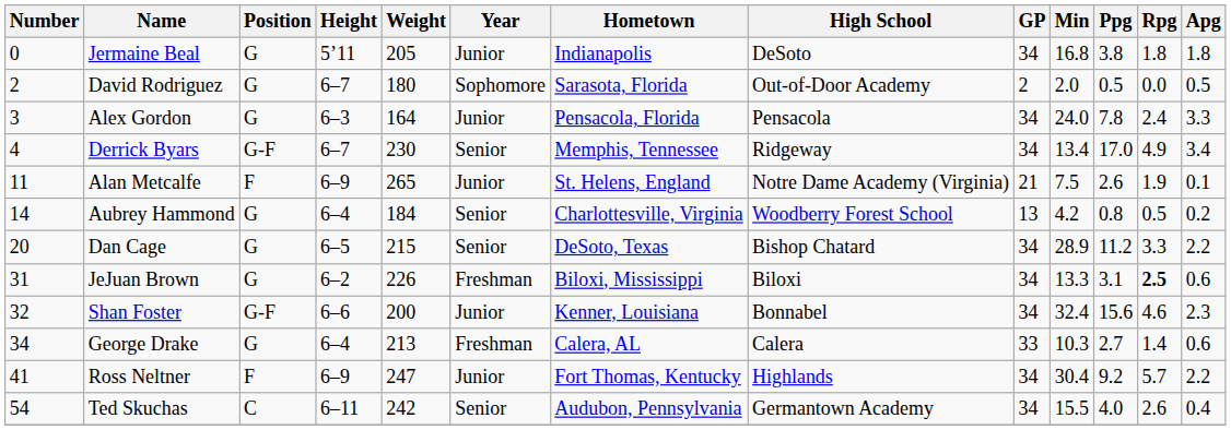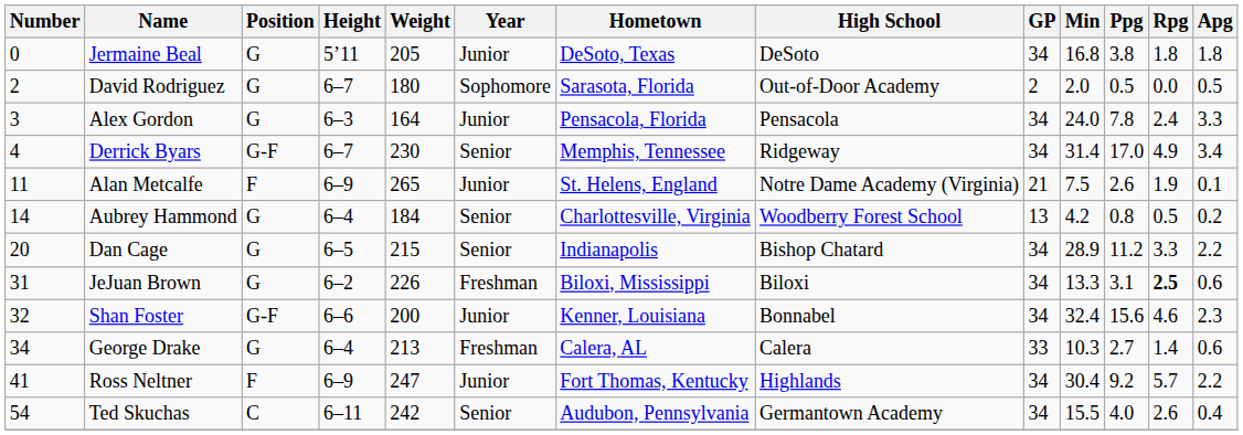 <table class="wikitable" style="font-size: 95%;">
 <tr>
 <th>Number</th>
 <th>Name</th>
 <th>Position</th>
 <th>Height</th>
 <th>Weight</th>
 <th>Year</th>
 <th>Hometown</th>
 <th>High School</th>
 <th>GP</th>
 <th>Min</th>
 <th>Ppg</th>
 <th>Rpg</th>
 <th>Apg</th>
 </tr>
 <tr>
 <td>0</td>
 <td><a href='#'>Jermaine Beal</a></td>
 <td>G</td>
 <td>5’11</td>
 <td>205</td>
 <td>Junior</td>
-<td><a href='#'>Indianapolis</a></td>
+<td><a href='#'>DeSoto, Texas</a></td>
 <td>DeSoto</td>
 <td>34</td>
 <td>16.8</td>
 <td>3.8</td>
 <td>1.8</td>
 <td>1.8</td>
 </tr>
 <tr>
 <td>2</td>
 <td>David Rodriguez</td>
 <td>G</td>
 <td>6–7</td>
 <td>180</td>
 <td>Sophomore</td>
 <td><a href='#'>Sarasota, Florida</a></td>
 <td>Out-of-Door Academy</td>
 <td>2</td>
 <td>2.0</td>
 <td>0.5</td>
 <td>0.0</td>
 <td>0.5</td>
 </tr>
 <tr>
 <td>3</td>
 <td>Alex Gordon</td>
 <td>G</td>
 <td>6–3</td>
 <td>164</td>
 <td>Junior</td>
 <td><a href='#'>Pensacola, Florida</a></td>
 <td>Pensacola</td>
 <td>34</td>
 <td>24.0</td>
 <td>7.8</td>
 <td>2.4</td>
 <td>3.3</td>
 </tr>
 <tr>
 <td>4</td>
 <td><a href='#'>Derrick Byars</a></td>
 <td>G-F</td>
 <td>6–7</td>
 <td>230</td>
 <td>Senior</td>
 <td><a href='#'>Memphis, Tennessee</a></td>
 <td>Ridgeway</td>
 <td>34</td>
-<td>13.4</td>
+<td>31.4</td>
 <td>17.0</td>
 <td>4.9</td>
 <td>3.4</td>
 </tr>
 <tr>
 <td>11</td>
 <td>Alan Metcalfe</td>
 <td>F</td>
 <td>6–9</td>
 <td>265</td>
 <td>Junior</td>
 <td><a href='#'>St. Helens, England</a></td>
 <td>Notre Dame Academy (Virginia)</td>
 <td>21</td>
 <td>7.5</td>
 <td>2.6</td>
 <td>1.9</td>
 <td>0.1</td>
 </tr>
 <tr>
 <td>14</td>
 <td>Aubrey Hammond</td>
 <td>G</td>
 <td>6–4</td>
 <td>184</td>
 <td>Senior</td>
 <td><a href='#'>Charlottesville, Virginia</a></td>
 <td><a href='#'>Woodberry Forest School</a></td>
 <td>13</td>
 <td>4.2</td>
 <td>0.8</td>
 <td>0.5</td>
 <td>0.2</td>
 </tr>
 <tr>
 <td>20</td>
 <td>Dan Cage</td>
 <td>G</td>
 <td>6–5</td>
 <td>215</td>
 <td>Senior</td>
-<td><a href='#'>DeSoto, Texas</a></td>
+<td><a href='#'>Indianapolis</a></td>
 <td>Bishop Chatard</td>
 <td>34</td>
 <td>28.9</td>
 <td>11.2</td>
 <td>3.3</td>
 <td>2.2</td>
 </tr>
 <tr>
 <td>31</td>
 <td>JeJuan Brown</td>
 <td>G</td>
 <td>6–2</td>
 <td>226</td>
 <td>Freshman</td>
 <td><a href='#'>Biloxi, Mississippi</a></td>
 <td>Biloxi</td>
 <td>34</td>
 <td>13.3</td>
 <td>3.1</td>
 <td><strong>2.5</strong></td>
 <td>0.6</td>
 </tr>
 <tr>
 <td>32</td>
 <td><a href='#'>Shan Foster</a></td>
 <td>G-F</td>
 <td>6–6</td>
 <td>200</td>
 <td>Junior</td>
 <td><a href='#'>Kenner, Louisiana</a></td>
 <td>Bonnabel</td>
 <td>34</td>
 <td>32.4</td>
 <td>15.6</td>
 <td>4.6</td>
 <td>2.3</td>
 </tr>
 <tr>
 <td>34</td>
 <td>George Drake</td>
 <td>G</td>
 <td>6–4</td>
 <td>213</td>
 <td>Freshman</td>
 <td><a href='#'>Calera, AL</a></td>
 <td>Calera</td>
 <td>33</td>
 <td>10.3</td>
 <td>2.7</td>
 <td>1.4</td>
 <td>0.6</td>
 </tr>
 <tr>
 <td>41</td>
 <td>Ross Neltner</td>
 <td>F</td>
 <td>6–9</td>
 <td>247</td>
 <td>Junior</td>
 <td><a href='#'>Fort Thomas, Kentucky</a></td>
 <td><a href='#'>Highlands</a></td>
 <td>34</td>
 <td>30.4</td>
 <td>9.2</td>
 <td>5.7</td>
 <td>2.2</td>
 </tr>
 <tr>
 <td>54</td>
 <td>Ted Skuchas</td>
 <td>C</td>
 <td>6–11</td>
 <td>242</td>
 <td>Senior</td>
 <td><a href='#'>Audubon, Pennsylvania</a></td>
 <td>Germantown Academy</td>
 <td>34</td>
 <td>15.5</td>
 <td>4.0</td>
 <td>2.6</td>
 <td>0.4</td>
 </tr>
 <tr>
 </tr>
 </table>
